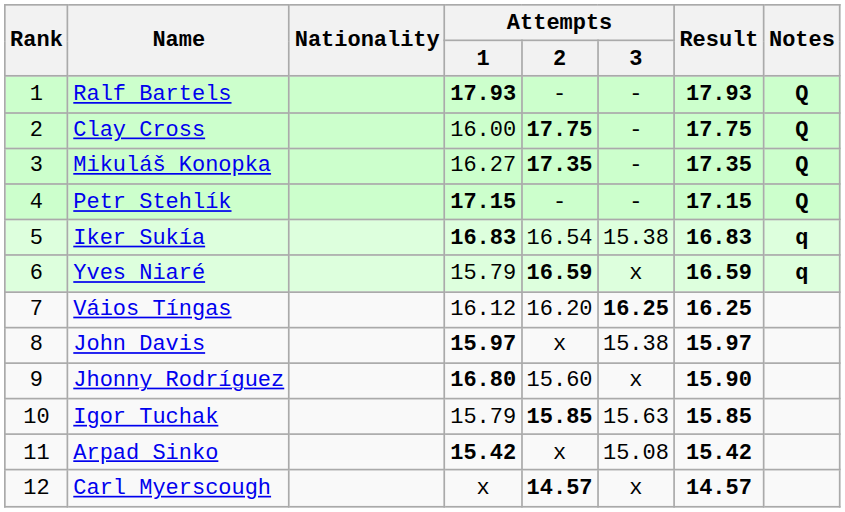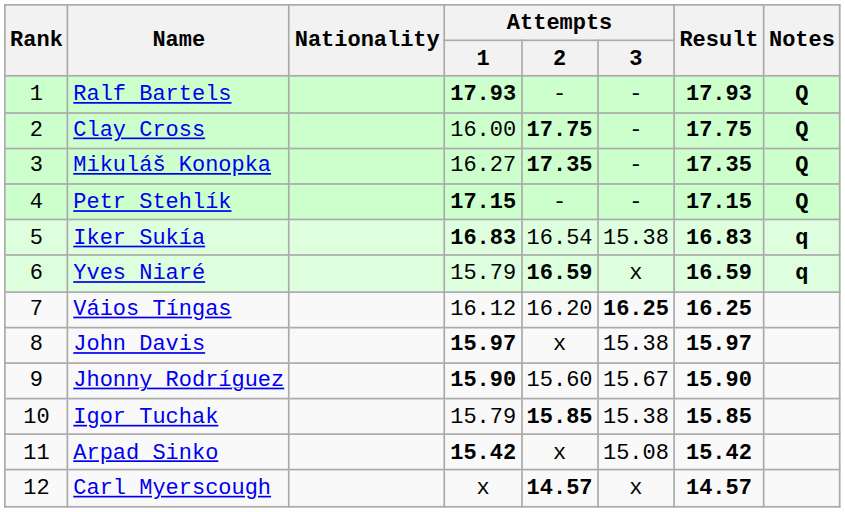 <table class="wikitable sortable" style="text-align:center">
 <tr>
 <th rowspan=2>Rank</th>
 <th rowspan=2>Name</th>
 <th rowspan=2>Nationality</th>
 <th colspan=3>Attempts</th>
 <th rowspan=2>Result</th>
 <th rowspan=2>Notes</th>
 </tr>
 <tr>
 <th>1</th>
 <th>2</th>
 <th>3</th>
 </tr>
 <tr bgcolor=ccffcc>
 <td>1</td>
 <td align=left><a href='#'>Ralf Bartels</a></td>
 <td align=left></td>
 <td><strong>17.93</strong></td>
 <td>-</td>
 <td>-</td>
 <td><strong>17.93</strong></td>
 <td><strong>Q</strong></td>
 </tr>
 <tr bgcolor=ccffcc>
 <td>2</td>
 <td align=left><a href='#'>Clay Cross</a></td>
 <td align=left></td>
 <td>16.00</td>
 <td><strong>17.75</strong></td>
 <td>-</td>
 <td><strong>17.75</strong></td>
 <td><strong>Q</strong></td>
 </tr>
 <tr bgcolor=ccffcc>
 <td>3</td>
 <td align=left><a href='#'>Mikuláš Konopka</a></td>
 <td align=left></td>
 <td>16.27</td>
 <td><strong>17.35</strong></td>
 <td>-</td>
 <td><strong>17.35</strong></td>
 <td><strong>Q</strong></td>
 </tr>
 <tr bgcolor=ccffcc>
 <td>4</td>
 <td align=left><a href='#'>Petr Stehlík</a></td>
 <td align=left></td>
 <td><strong>17.15</strong></td>
 <td>-</td>
 <td>-</td>
 <td><strong>17.15</strong></td>
 <td><strong>Q</strong></td>
 </tr>
 <tr bgcolor=ddffdd>
 <td>5</td>
 <td align=left><a href='#'>Iker Sukía</a></td>
 <td align=left></td>
 <td><strong>16.83</strong></td>
 <td>16.54</td>
 <td>15.38</td>
 <td><strong>16.83</strong></td>
 <td><strong>q</strong></td>
 </tr>
 <tr bgcolor=ddffdd>
 <td>6</td>
 <td align=left><a href='#'>Yves Niaré</a></td>
 <td align=left></td>
 <td>15.79</td>
 <td><strong>16.59</strong></td>
 <td>x</td>
 <td><strong>16.59</strong></td>
 <td><strong>q</strong></td>
 </tr>
 <tr>
 <td>7</td>
 <td align=left><a href='#'>Váios Tíngas</a></td>
 <td align=left></td>
 <td>16.12</td>
 <td>16.20</td>
 <td><strong>16.25</strong></td>
 <td><strong>16.25</strong></td>
 <td></td>
 </tr>
 <tr>
 <td>8</td>
 <td align=left><a href='#'>John Davis</a></td>
 <td align=left></td>
 <td><strong>15.97</strong></td>
 <td>x</td>
 <td>15.38</td>
 <td><strong>15.97</strong></td>
 <td></td>
 </tr>
 <tr>
 <td>9</td>
 <td align=left><a href='#'>Jhonny Rodríguez</a></td>
 <td align=left></td>
-<td><strong>16.80</strong></td>
+<td><strong>15.90</strong></td>
 <td>15.60</td>
-<td>x</td>
+<td>15.67</td>
 <td><strong>15.90</strong></td>
 <td></td>
 </tr>
 <tr>
 <td>10</td>
 <td align=left><a href='#'>Igor Tuchak</a></td>
 <td align=left></td>
 <td>15.79</td>
 <td><strong>15.85</strong></td>
-<td>15.63</td>
+<td>15.38</td>
 <td><strong>15.85</strong></td>
 <td></td>
 </tr>
 <tr>
 <td>11</td>
 <td align=left><a href='#'>Arpad Sinko</a></td>
 <td align=left></td>
 <td><strong>15.42</strong></td>
 <td>x</td>
 <td>15.08</td>
 <td><strong>15.42</strong></td>
 <td></td>
 </tr>
 <tr>
 <td>12</td>
 <td align=left><a href='#'>Carl Myerscough</a></td>
 <td align=left></td>
 <td>x</td>
 <td><strong>14.57</strong></td>
 <td>x</td>
 <td><strong>14.57</strong></td>
 <td></td>
 </tr>
 </table>
